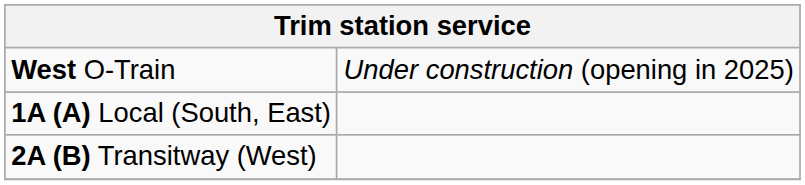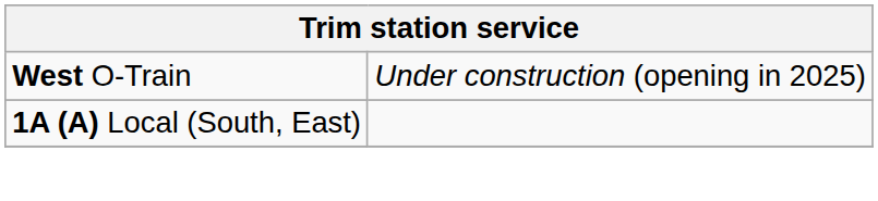 <table class="wikitable">
 <tr>
 <th colspan="2">Trim station service</th>
 </tr>
 <tr>
 <td><strong>West</strong> O-Train</td>
 <td> <em>Under construction</em> (opening in 2025)</td>
 </tr>
 <tr>
 <td><strong>1A (A)</strong> Local (South, East)</td>
 <td> </td>
 </tr>
 <tr>
-<td><strong>2A (B)</strong> Transitway (West)</td>
-<td>      </td>
-</tr>
-<tr>
 </tr>
 </table>
